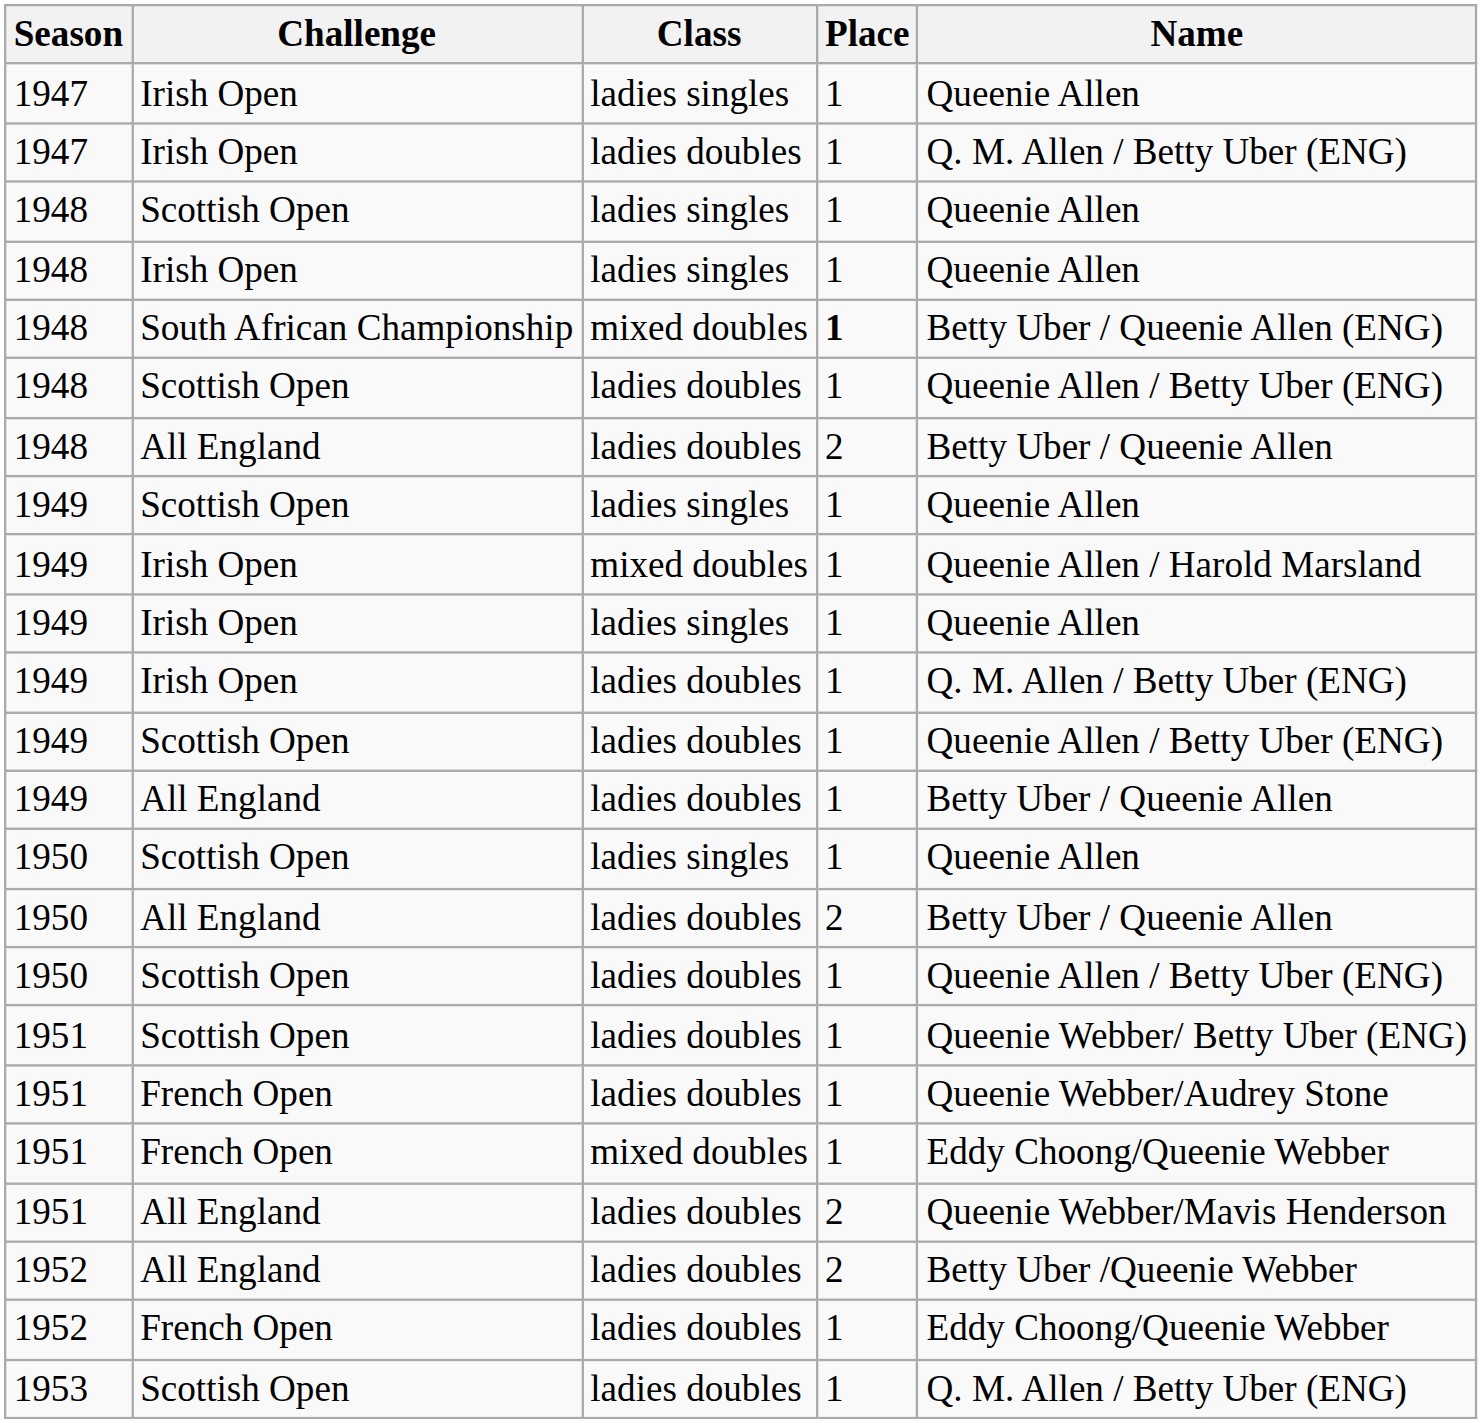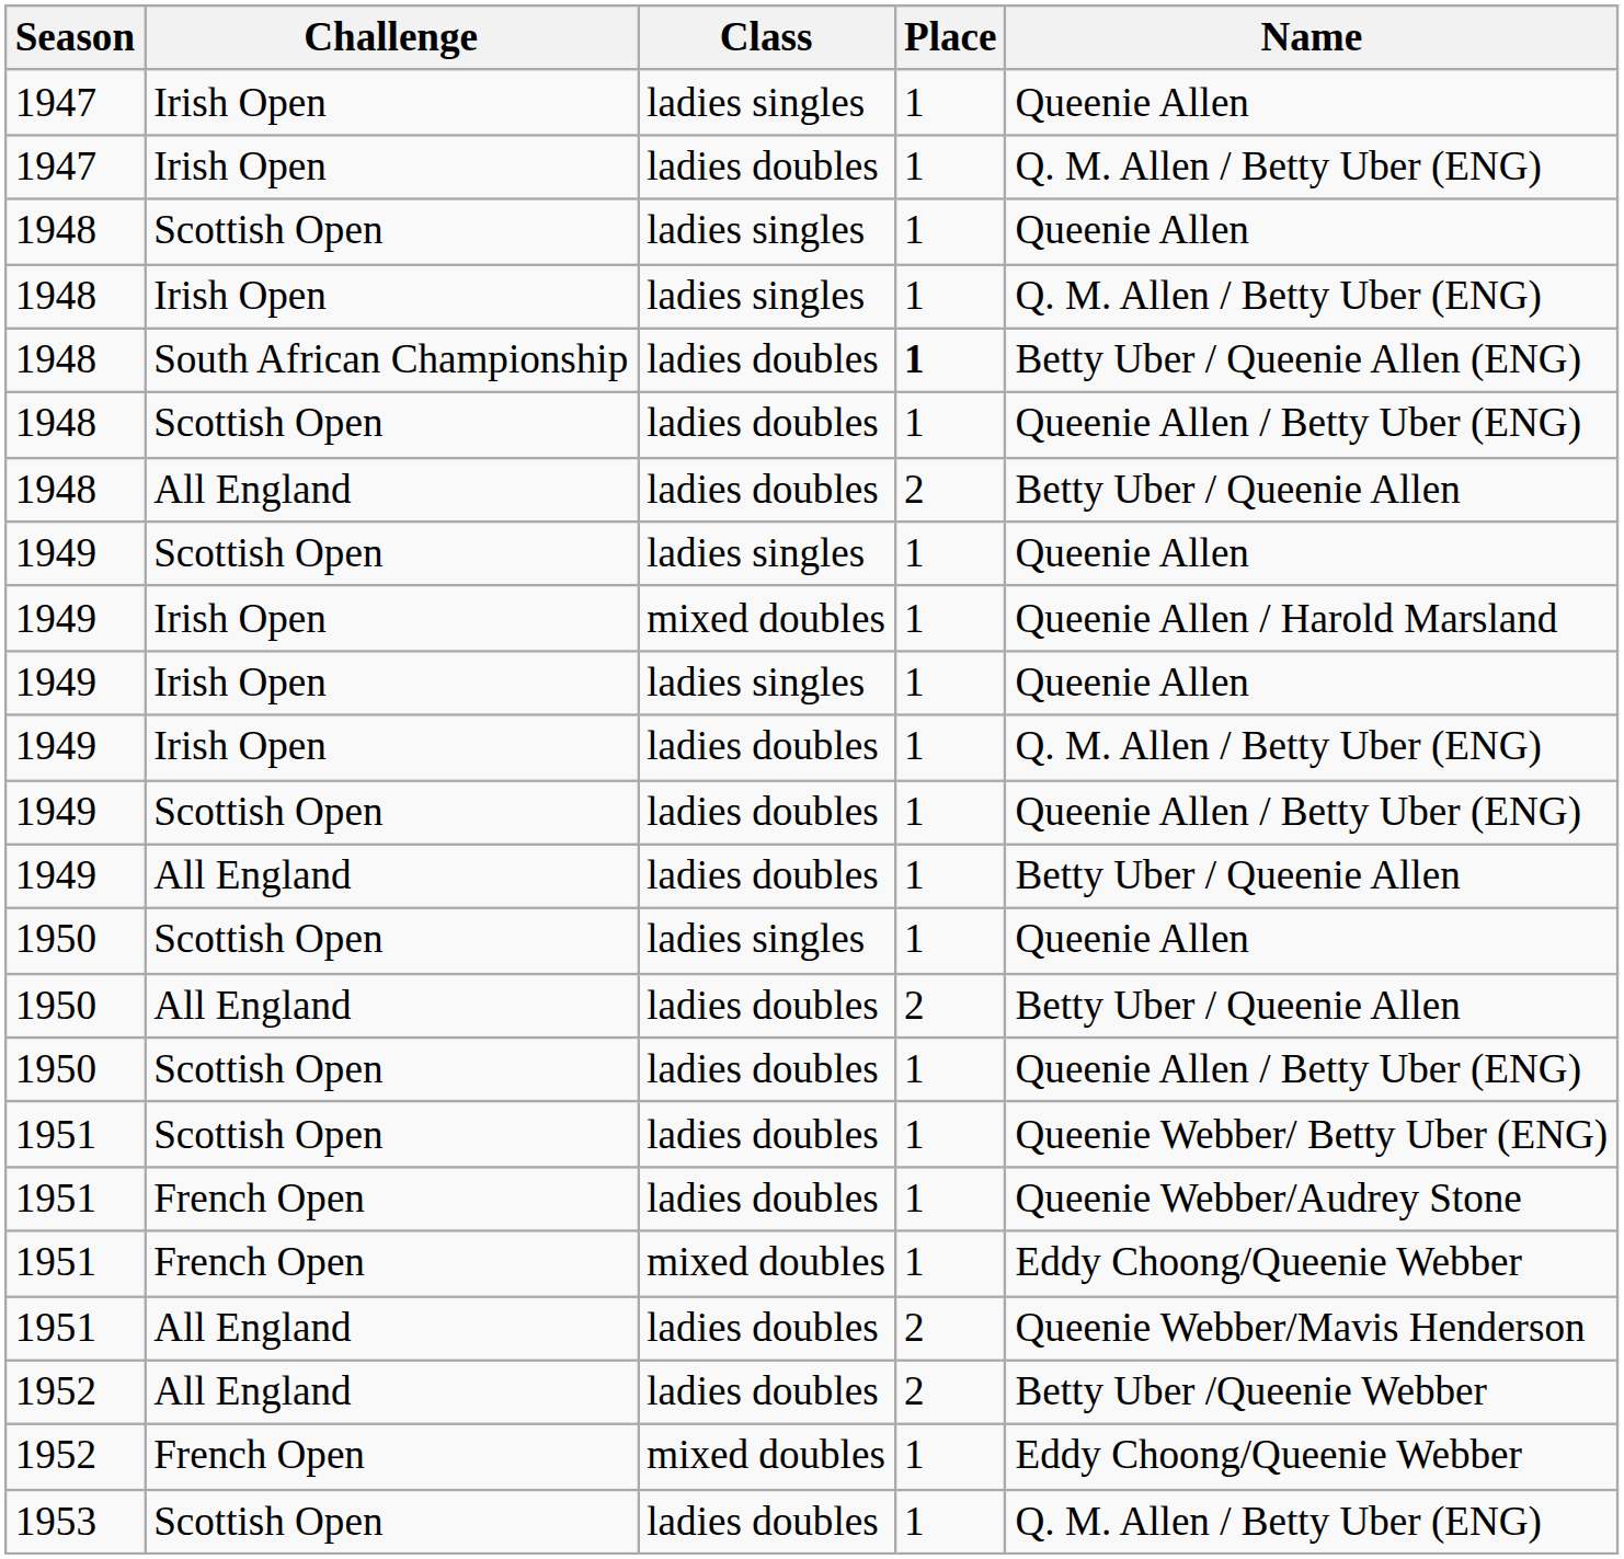 <table class="wikitable">
 <tr>
 <th>Season</th>
 <th>Challenge</th>
 <th>Class</th>
 <th>Place</th>
 <th>Name</th>
 </tr>
 <tr>
 <td>1947</td>
 <td>Irish Open</td>
 <td>ladies singles</td>
 <td>1</td>
 <td>Queenie Allen</td>
 </tr>
 <tr>
 <td>1947</td>
 <td>Irish Open</td>
 <td>ladies doubles</td>
 <td>1</td>
 <td>Q. M. Allen / Betty Uber (ENG)</td>
 </tr>
 <tr>
 <td>1948</td>
 <td>Scottish Open</td>
 <td>ladies singles</td>
 <td>1</td>
 <td>Queenie Allen</td>
 </tr>
 <tr>
 <td>1948</td>
 <td>Irish Open</td>
 <td>ladies singles</td>
 <td>1</td>
-<td>Queenie Allen</td>
+<td>Q. M. Allen / Betty Uber (ENG)</td>
 </tr>
 <tr>
 <td>1948</td>
 <td>South African Championship</td>
-<td>mixed doubles</td>
+<td>ladies doubles</td>
 <td><strong>1</strong></td>
 <td>Betty Uber / Queenie Allen (ENG)</td>
 </tr>
 <tr>
 <td>1948</td>
 <td>Scottish Open</td>
 <td>ladies doubles</td>
 <td>1</td>
 <td>Queenie Allen / Betty Uber (ENG)</td>
 </tr>
 <tr>
 <td>1948</td>
 <td>All England</td>
 <td>ladies doubles</td>
 <td>2</td>
 <td>Betty Uber / Queenie Allen</td>
 </tr>
 <tr>
 <td>1949</td>
 <td>Scottish Open</td>
 <td>ladies singles</td>
 <td>1</td>
 <td>Queenie Allen</td>
 </tr>
 <tr>
 <td>1949</td>
 <td>Irish Open</td>
 <td>mixed doubles</td>
 <td>1</td>
 <td>Queenie Allen / Harold Marsland</td>
 </tr>
 <tr>
 <td>1949</td>
 <td>Irish Open</td>
 <td>ladies singles</td>
 <td>1</td>
 <td>Queenie Allen</td>
 </tr>
 <tr>
 <td>1949</td>
 <td>Irish Open</td>
 <td>ladies doubles</td>
 <td>1</td>
 <td>Q. M. Allen / Betty Uber (ENG)</td>
 </tr>
 <tr>
 <td>1949</td>
 <td>Scottish Open</td>
 <td>ladies doubles</td>
 <td>1</td>
 <td>Queenie Allen / Betty Uber (ENG)</td>
 </tr>
 <tr>
 <td>1949</td>
 <td>All England</td>
 <td>ladies doubles</td>
 <td>1</td>
 <td>Betty Uber / Queenie Allen</td>
 </tr>
 <tr>
 <td>1950</td>
 <td>Scottish Open</td>
 <td>ladies singles</td>
 <td>1</td>
 <td>Queenie Allen</td>
 </tr>
 <tr>
 <td>1950</td>
 <td>All England</td>
 <td>ladies doubles</td>
 <td>2</td>
 <td>Betty Uber / Queenie Allen</td>
 </tr>
 <tr>
 <td>1950</td>
 <td>Scottish Open</td>
 <td>ladies doubles</td>
 <td>1</td>
 <td>Queenie Allen / Betty Uber (ENG)</td>
 </tr>
 <tr>
 <td>1951</td>
 <td>Scottish Open</td>
 <td>ladies doubles</td>
 <td>1</td>
 <td>Queenie Webber/ Betty Uber (ENG)</td>
 </tr>
 <tr>
 <td>1951</td>
 <td>French Open</td>
 <td>ladies doubles</td>
 <td>1</td>
 <td>Queenie Webber/Audrey Stone</td>
 </tr>
 <tr>
 <td>1951</td>
 <td>French Open</td>
 <td>mixed doubles</td>
 <td>1</td>
 <td>Eddy Choong/Queenie Webber</td>
 </tr>
 <tr>
 <td>1951</td>
 <td>All England</td>
 <td>ladies doubles</td>
 <td>2</td>
 <td>Queenie Webber/Mavis Henderson</td>
 </tr>
 <tr>
 <td>1952</td>
 <td>All England</td>
 <td>ladies doubles</td>
 <td>2</td>
 <td>Betty Uber /Queenie Webber</td>
 </tr>
 <tr>
 <td>1952</td>
 <td>French Open</td>
-<td>ladies doubles</td>
+<td>mixed doubles</td>
 <td>1</td>
 <td>Eddy Choong/Queenie Webber</td>
 </tr>
 <tr>
 <td>1953</td>
 <td>Scottish Open</td>
 <td>ladies doubles</td>
 <td>1</td>
 <td>Q. M. Allen / Betty Uber (ENG)</td>
 </tr>
 </table>
